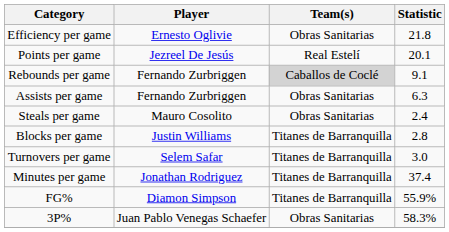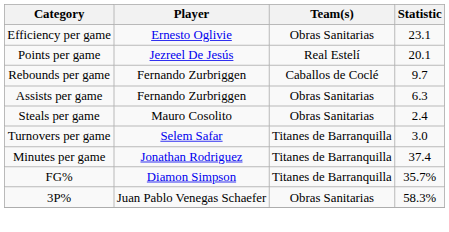 <table class="wikitable" style="text-align:center">
 <tr>
 <th>Category</th>
 <th>Player</th>
 <th>Team(s)</th>
 <th>Statistic</th>
 </tr>
 <tr>
 <td>Efficiency per game</td>
 <td> <a href='#'>Ernesto Oglivie</a></td>
 <td>Obras Sanitarias</td>
-<td>21.8</td>
+<td>23.1</td>
 </tr>
 <tr>
 <td>Points per game</td>
 <td> <a href='#'>Jezreel De Jesús</a></td>
 <td>Real Estelí</td>
 <td>20.1</td>
 </tr>
 <tr>
 <td>Rebounds per game</td>
 <td> Fernando Zurbriggen</td>
-<td style="background: lightgrey;">Caballos de Coclé</td>
-<td>9.1</td>
+<td>Caballos de Coclé</td>
+<td>9.7</td>
 </tr>
 <tr>
 <td>Assists per game</td>
 <td> Fernando Zurbriggen</td>
 <td>Obras Sanitarias</td>
 <td>6.3</td>
 </tr>
 <tr>
 <td>Steals per game</td>
 <td> Mauro Cosolito</td>
 <td>Obras Sanitarias</td>
 <td>2.4</td>
-</tr>
-<tr>
-<td>Blocks per game</td>
-<td> <a href='#'>Justin Williams</a></td>
-<td>Titanes de Barranquilla</td>
-<td>2.8</td>
 </tr>
 <tr>
 <td>Turnovers per game</td>
 <td> <a href='#'>Selem Safar</a></td>
 <td>Titanes de Barranquilla</td>
 <td>3.0</td>
 </tr>
 <tr>
 <td>Minutes per game</td>
 <td> <a href='#'>Jonathan Rodriguez</a></td>
 <td>Titanes de Barranquilla</td>
 <td>37.4</td>
 </tr>
 <tr>
 <td>FG%</td>
 <td> <a href='#'>Diamon Simpson</a></td>
 <td>Titanes de Barranquilla</td>
-<td>55.9%</td>
+<td>35.7%</td>
 </tr>
 <tr>
 <td>3P%</td>
 <td> Juan Pablo Venegas Schaefer</td>
 <td>Obras Sanitarias</td>
 <td>58.3%</td>
 </tr>
 <tr>
 </tr>
 </table>
